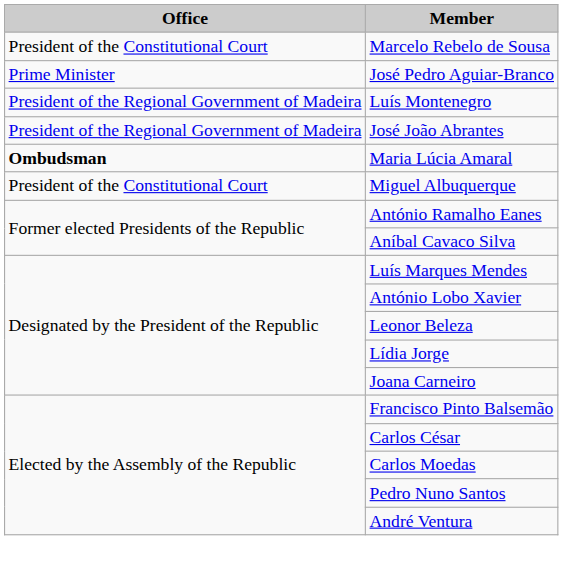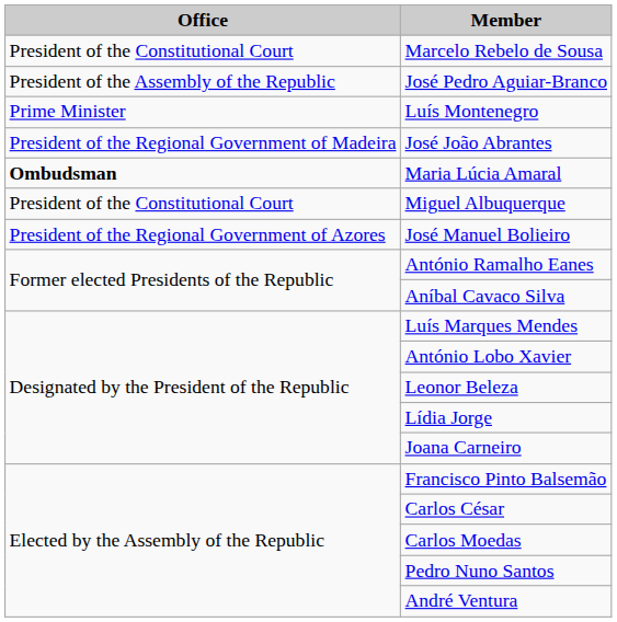 <table class="wikitable">
 <tr>
 <th style="background:#ccc;">Office</th>
 <th style="background:#ccc;">Member</th>
 </tr>
 <tr>
 <td>President of the <a href='#'>Constitutional Court</a></td>
 <td><a href='#'>Marcelo Rebelo de Sousa</a></td>
 </tr>
 <tr>
-<td><a href='#'>Prime Minister</a></td>
+<td>President of the <a href='#'>Assembly of the Republic</a></td>
 <td><a href='#'>José Pedro Aguiar-Branco</a></td>
 </tr>
 <tr>
-<td><a href='#'>President of the Regional Government of Madeira</a></td>
+<td><a href='#'>Prime Minister</a></td>
 <td><a href='#'>Luís Montenegro</a></td>
 </tr>
 <tr>
 <td><a href='#'>President of the Regional Government of Madeira</a></td>
 <td><a href='#'>José João Abrantes</a></td>
 </tr>
 <tr>
 <td><strong>Ombudsman</strong></td>
 <td><a href='#'>Maria Lúcia Amaral</a></td>
 </tr>
 <tr>
 <td>President of the <a href='#'>Constitutional Court</a></td>
 <td><a href='#'>Miguel Albuquerque</a></td>
+</tr>
+<tr>
+<td><a href='#'>President of the Regional Government of Azores</a></td>
+<td><a href='#'>José Manuel Bolieiro</a></td>
 </tr>
 <tr>
 <td rowspan="2">Former elected Presidents of the Republic</td>
 <td><a href='#'>António Ramalho Eanes</a></td>
 </tr>
 <tr>
 <td><a href='#'>Aníbal Cavaco Silva</a></td>
 </tr>
 <tr>
 <td rowspan="5">Designated by the President of the Republic</td>
 <td><a href='#'>Luís Marques Mendes</a></td>
 </tr>
 <tr>
 <td><a href='#'>António Lobo Xavier</a></td>
 </tr>
 <tr>
 <td><a href='#'>Leonor Beleza</a></td>
 </tr>
 <tr>
 <td><a href='#'>Lídia Jorge</a></td>
 </tr>
 <tr>
 <td><a href='#'>Joana Carneiro</a></td>
 </tr>
 <tr>
 <td rowspan="5">Elected by the Assembly of the Republic</td>
 <td><a href='#'>Francisco Pinto Balsemão</a></td>
 </tr>
 <tr>
 <td><a href='#'>Carlos César</a></td>
 </tr>
 <tr>
 <td><a href='#'>Carlos Moedas</a></td>
 </tr>
 <tr>
 <td><a href='#'>Pedro Nuno Santos</a></td>
 </tr>
 <tr>
 <td><a href='#'>André Ventura</a></td>
 </tr>
 </table>
